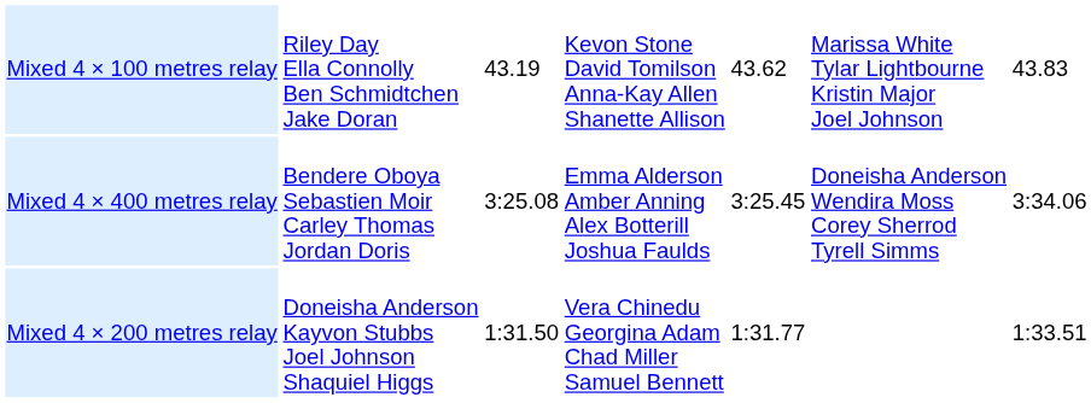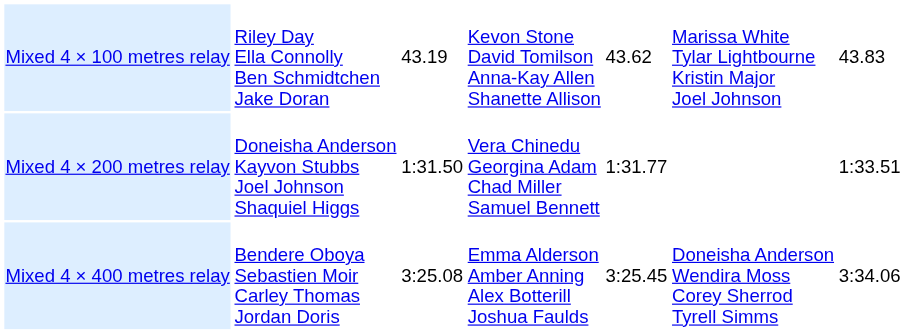 <table>
 <tr>
 <td bgcolor = DDEEFF><a href='#'>Mixed 4 × 100 metres relay</a></td>
 <td><br><a href='#'>Riley Day</a><br><a href='#'>Ella Connolly</a><br><a href='#'>Ben Schmidtchen</a><br><a href='#'>Jake Doran</a></td>
 <td>43.19</td>
 <td><br><a href='#'>Kevon Stone</a><br><a href='#'>David Tomilson</a><br><a href='#'>Anna-Kay Allen</a><br><a href='#'>Shanette Allison</a></td>
 <td>43.62</td>
 <td><br><a href='#'>Marissa White</a><br><a href='#'>Tylar Lightbourne</a><br><a href='#'>Kristin Major</a><br><a href='#'>Joel Johnson</a></td>
 <td>43.83</td>
 </tr>
 <tr>
+<td bgcolor = DDEEFF><a href='#'>Mixed 4 × 200 metres relay</a></td>
+<td><br><a href='#'>Doneisha Anderson</a><br><a href='#'>Kayvon Stubbs</a><br><a href='#'>Joel Johnson</a><br><a href='#'>Shaquiel Higgs</a></td>
+<td>1:31.50</td>
+<td><br><a href='#'>Vera Chinedu</a><br><a href='#'>Georgina Adam</a><br><a href='#'>Chad Miller</a><br><a href='#'>Samuel Bennett</a></td>
+<td>1:31.77</td>
+<td></td>
+<td>1:33.51</td>
+</tr>
+<tr>
 <td bgcolor = DDEEFF><a href='#'>Mixed 4 × 400 metres relay</a></td>
 <td><br><a href='#'>Bendere Oboya</a><br><a href='#'>Sebastien Moir</a><br><a href='#'>Carley Thomas</a><br><a href='#'>Jordan Doris</a></td>
 <td>3:25.08 </td>
 <td><br><a href='#'>Emma Alderson</a><br><a href='#'>Amber Anning</a><br><a href='#'>Alex Botterill</a><br><a href='#'>Joshua Faulds</a></td>
 <td>3:25.45</td>
 <td><br><a href='#'>Doneisha Anderson</a><br><a href='#'>Wendira Moss</a><br><a href='#'>Corey Sherrod</a><br><a href='#'>Tyrell Simms</a></td>
 <td>3:34.06</td>
 </tr>
-<tr>
-<td bgcolor = DDEEFF><a href='#'>Mixed 4 × 200 metres relay</a></td>
-<td><br><a href='#'>Doneisha Anderson</a><br><a href='#'>Kayvon Stubbs</a><br><a href='#'>Joel Johnson</a><br><a href='#'>Shaquiel Higgs</a></td>
-<td>1:31.50</td>
-<td><br><a href='#'>Vera Chinedu</a><br><a href='#'>Georgina Adam</a><br><a href='#'>Chad Miller</a><br><a href='#'>Samuel Bennett</a></td>
-<td>1:31.77</td>
-<td></td>
-<td>1:33.51</td>
-</tr>
 </table>
